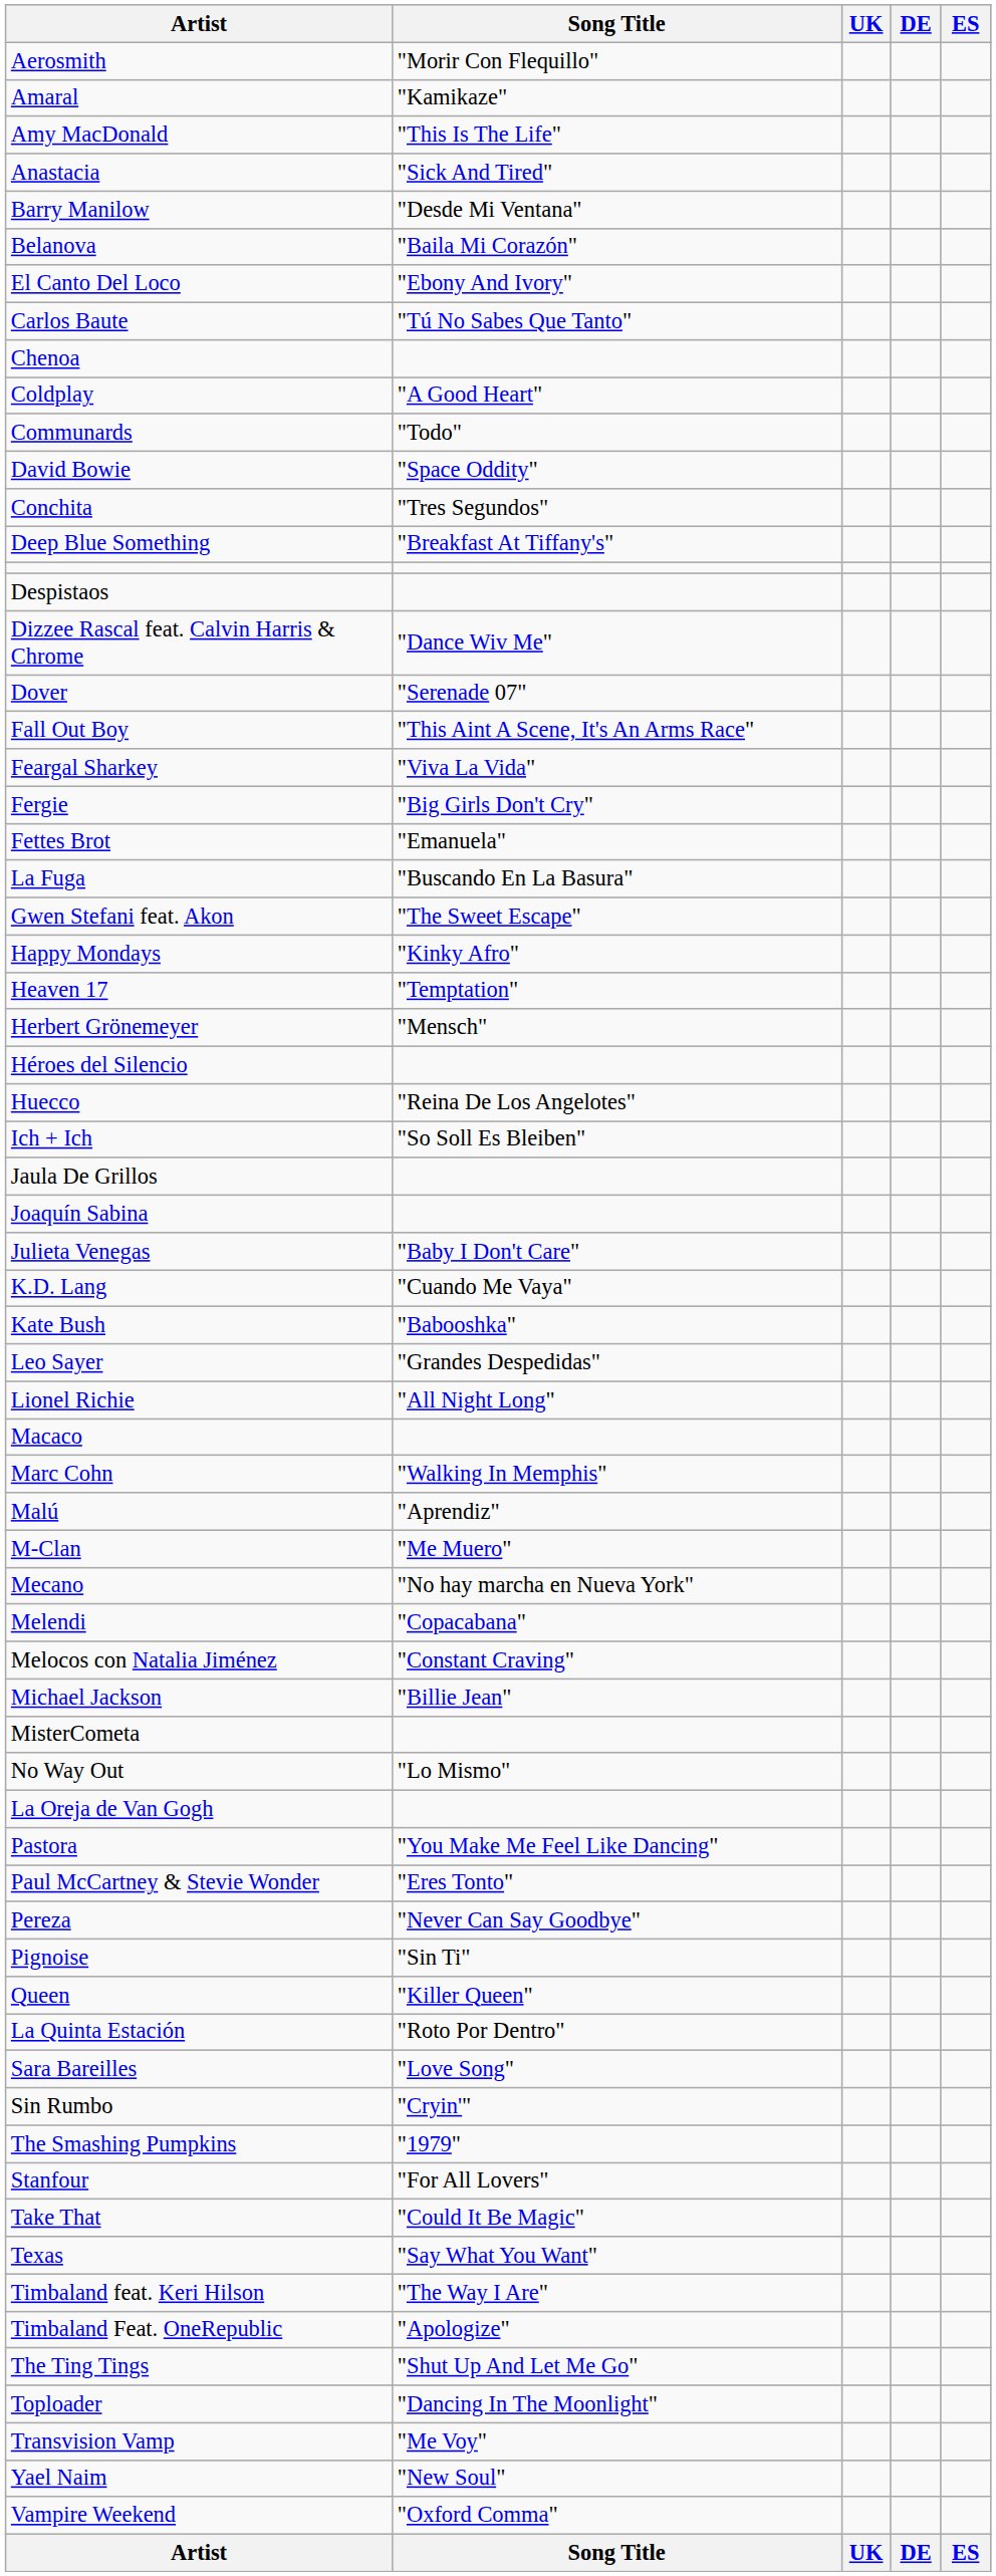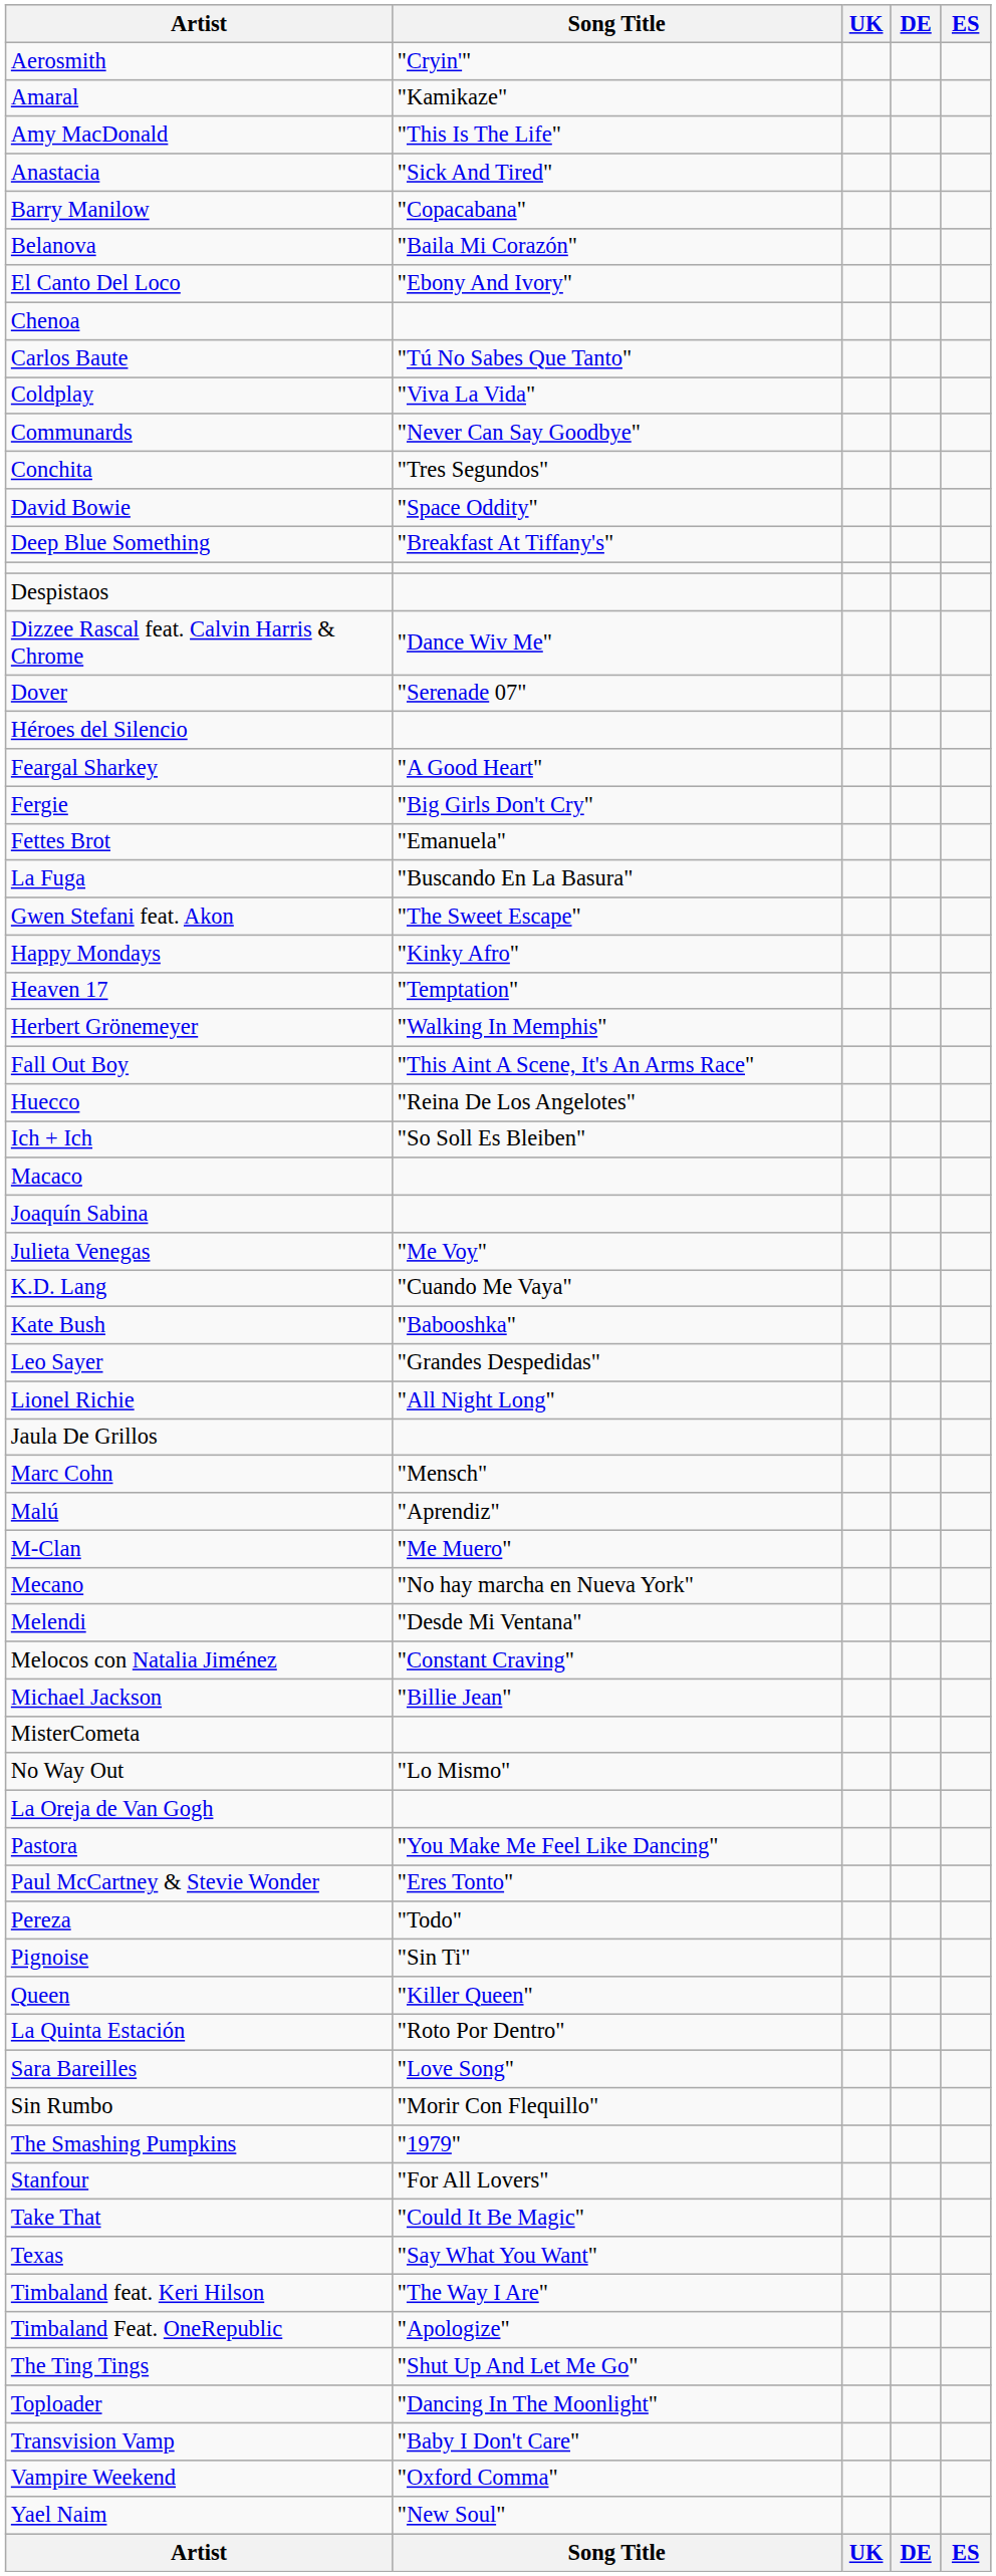 <table class="wikitable sortable" style="font-size:90%; text-align:left; margin: 5px;">
 <tr>
 <th style="width:240px;">Artist</th>
 <th style="width:280px;">Song Title</th>
 <th width=25px><a href='#'>UK</a></th>
 <th width=25px><a href='#'>DE</a></th>
 <th width=25px><a href='#'>ES</a></th>
 </tr>
 <tr>
 <td><a href='#'>Aerosmith</a></td>
-<td>"Morir Con Flequillo"</td>
+<td>"<a href='#'>Cryin'</a>"</td>
 <td></td>
 <td></td>
 <td></td>
 </tr>
 <tr>
 <td><a href='#'>Amaral</a></td>
 <td>"Kamikaze"</td>
 <td></td>
 <td></td>
 <td></td>
 </tr>
 <tr>
 <td><a href='#'>Amy MacDonald</a></td>
 <td>"<a href='#'>This Is The Life</a>"</td>
 <td></td>
 <td></td>
 <td></td>
 </tr>
 <tr>
 <td><a href='#'>Anastacia</a></td>
 <td>"<a href='#'>Sick And Tired</a>"</td>
 <td></td>
 <td></td>
 <td></td>
 </tr>
 <tr>
 <td><a href='#'>Barry Manilow</a></td>
-<td>"Desde Mi Ventana"</td>
+<td>"<a href='#'>Copacabana</a>"</td>
 <td></td>
 <td></td>
 <td></td>
 </tr>
 <tr>
 <td><a href='#'>Belanova</a></td>
 <td>"<a href='#'>Baila Mi Corazón</a>"</td>
 <td></td>
 <td></td>
 <td></td>
 </tr>
 <tr>
 <td><a href='#'>El Canto Del Loco</a></td>
 <td>"<a href='#'>Ebony And Ivory</a>"</td>
 <td></td>
 <td></td>
 <td></td>
 </tr>
 <tr>
+<td><a href='#'>Chenoa</a></td>
+<td></td>
+<td></td>
+<td></td>
+<td></td>
+</tr>
+<tr>
 <td><a href='#'>Carlos Baute</a></td>
 <td>"<a href='#'>Tú No Sabes Que Tanto</a>"</td>
 <td></td>
 <td></td>
 <td></td>
 </tr>
 <tr>
-<td><a href='#'>Chenoa</a></td>
-<td></td>
-<td></td>
-<td></td>
-<td></td>
-</tr>
-<tr>
 <td><a href='#'>Coldplay</a></td>
-<td>"<a href='#'>A Good Heart</a>"</td>
+<td>"<a href='#'>Viva La Vida</a>"</td>
 <td></td>
 <td></td>
 <td></td>
 </tr>
 <tr>
 <td><a href='#'>Communards</a></td>
-<td>"Todo"</td>
+<td>"<a href='#'>Never Can Say Goodbye</a>"</td>
+<td></td>
+<td></td>
+<td></td>
+</tr>
+<tr>
+<td><a href='#'>Conchita</a></td>
+<td>"Tres Segundos"</td>
 <td></td>
 <td></td>
 <td></td>
 </tr>
 <tr>
 <td><a href='#'>David Bowie</a></td>
 <td>"<a href='#'>Space Oddity</a>"</td>
-<td></td>
-<td></td>
-<td></td>
-</tr>
-<tr>
-<td><a href='#'>Conchita</a></td>
-<td>"Tres Segundos"</td>
 <td></td>
 <td></td>
 <td></td>
 </tr>
 <tr>
 <td><a href='#'>Deep Blue Something</a></td>
 <td>"<a href='#'>Breakfast At Tiffany's</a>"</td>
 <td></td>
 <td></td>
 <td></td>
 </tr>
 <tr>
 <td></td>
 <td></td>
 <td></td>
 <td></td>
 <td></td>
 </tr>
 <tr>
 <td>Despistaos</td>
 <td></td>
 <td></td>
 <td></td>
 <td></td>
 </tr>
 <tr>
 <td><a href='#'>Dizzee Rascal</a> feat. <a href='#'>Calvin Harris</a> & <a href='#'>Chrome</a></td>
 <td>"<a href='#'>Dance Wiv Me</a>"</td>
 <td></td>
 <td></td>
 <td></td>
 </tr>
 <tr>
 <td><a href='#'>Dover</a></td>
 <td>"<a href='#'>Serenade</a> 07"</td>
 <td></td>
 <td></td>
 <td></td>
 </tr>
 <tr>
-<td><a href='#'>Fall Out Boy</a></td>
-<td>"<a href='#'>This Aint A Scene, It's An Arms Race</a>"</td>
+<td><a href='#'>Héroes del Silencio</a></td>
+<td></td>
 <td></td>
 <td></td>
 <td></td>
 </tr>
 <tr>
 <td><a href='#'>Feargal Sharkey</a></td>
-<td>"<a href='#'>Viva La Vida</a>"</td>
+<td>"<a href='#'>A Good Heart</a>"</td>
 <td></td>
 <td></td>
 <td></td>
 </tr>
 <tr>
 <td><a href='#'>Fergie</a></td>
 <td>"<a href='#'>Big Girls Don't Cry</a>"</td>
 <td></td>
 <td></td>
 <td></td>
 </tr>
 <tr>
 <td><a href='#'>Fettes Brot</a></td>
 <td>"Emanuela"</td>
 <td></td>
 <td></td>
 <td></td>
 </tr>
 <tr>
 <td><a href='#'>La Fuga</a></td>
 <td>"Buscando En La Basura"</td>
 <td></td>
 <td></td>
 <td></td>
 </tr>
 <tr>
 <td><a href='#'>Gwen Stefani</a> feat. <a href='#'>Akon</a></td>
 <td>"<a href='#'>The Sweet Escape</a>"</td>
 <td></td>
 <td></td>
 <td></td>
 </tr>
 <tr>
 <td><a href='#'>Happy Mondays</a></td>
 <td>"<a href='#'>Kinky Afro</a>"</td>
 <td></td>
 <td></td>
 <td></td>
 </tr>
 <tr>
 <td><a href='#'>Heaven 17</a></td>
 <td>"<a href='#'>Temptation</a>"</td>
 <td></td>
 <td></td>
 <td></td>
 </tr>
 <tr>
 <td><a href='#'>Herbert Grönemeyer</a></td>
-<td>"Mensch"</td>
+<td>"<a href='#'>Walking In Memphis</a>"</td>
 <td></td>
 <td></td>
 <td></td>
 </tr>
 <tr>
-<td><a href='#'>Héroes del Silencio</a></td>
-<td></td>
+<td><a href='#'>Fall Out Boy</a></td>
+<td>"<a href='#'>This Aint A Scene, It's An Arms Race</a>"</td>
 <td></td>
 <td></td>
 <td></td>
 </tr>
 <tr>
 <td><a href='#'>Huecco</a></td>
 <td>"Reina De Los Angelotes"</td>
 <td></td>
 <td></td>
 <td></td>
 </tr>
 <tr>
 <td><a href='#'>Ich + Ich</a></td>
 <td>"So Soll Es Bleiben"</td>
 <td></td>
 <td></td>
 <td></td>
 </tr>
 <tr>
-<td>Jaula De Grillos</td>
+<td><a href='#'>Macaco</a></td>
 <td></td>
 <td></td>
 <td></td>
 <td></td>
 </tr>
 <tr>
 <td><a href='#'>Joaquín Sabina</a></td>
 <td></td>
 <td></td>
 <td></td>
 <td></td>
 </tr>
 <tr>
 <td><a href='#'>Julieta Venegas</a></td>
-<td>"<a href='#'>Baby I Don't Care</a>"</td>
+<td>"<a href='#'>Me Voy</a>"</td>
 <td></td>
 <td></td>
 <td></td>
 </tr>
 <tr>
 <td><a href='#'>K.D. Lang</a></td>
 <td>"Cuando Me Vaya"</td>
 <td></td>
 <td></td>
 <td></td>
 </tr>
 <tr>
 <td><a href='#'>Kate Bush</a></td>
 <td>"<a href='#'>Babooshka</a>"</td>
 <td></td>
 <td></td>
 <td></td>
 </tr>
 <tr>
 <td><a href='#'>Leo Sayer</a></td>
 <td>"Grandes Despedidas"</td>
 <td></td>
 <td></td>
 <td></td>
 </tr>
 <tr>
 <td><a href='#'>Lionel Richie</a></td>
 <td>"<a href='#'>All Night Long</a>"</td>
 <td></td>
 <td></td>
 <td></td>
 </tr>
 <tr>
-<td><a href='#'>Macaco</a></td>
+<td>Jaula De Grillos</td>
 <td></td>
 <td></td>
 <td></td>
 <td></td>
 </tr>
 <tr>
 <td><a href='#'>Marc Cohn</a></td>
-<td>"<a href='#'>Walking In Memphis</a>"</td>
+<td>"Mensch"</td>
 <td></td>
 <td></td>
 <td></td>
 </tr>
 <tr>
 <td><a href='#'>Malú</a></td>
 <td>"Aprendiz"</td>
 <td></td>
 <td></td>
 <td></td>
 </tr>
 <tr>
 <td><a href='#'>M-Clan</a></td>
 <td>"<a href='#'>Me Muero</a>"</td>
 <td></td>
 <td></td>
 <td></td>
 </tr>
 <tr>
 <td><a href='#'>Mecano</a></td>
 <td>"No hay marcha en Nueva York"</td>
 <td></td>
 <td></td>
 <td></td>
 </tr>
 <tr>
 <td><a href='#'>Melendi</a></td>
-<td>"<a href='#'>Copacabana</a>"</td>
+<td>"Desde Mi Ventana"</td>
 <td></td>
 <td></td>
 <td></td>
 </tr>
 <tr>
 <td>Melocos con <a href='#'>Natalia Jiménez</a></td>
 <td>"<a href='#'>Constant Craving</a>"</td>
 <td></td>
 <td></td>
 <td></td>
 </tr>
 <tr>
 <td><a href='#'>Michael Jackson</a></td>
 <td>"<a href='#'>Billie Jean</a>"</td>
 <td></td>
 <td></td>
 <td></td>
 </tr>
 <tr>
 <td>MisterCometa</td>
 <td></td>
 <td></td>
 <td></td>
 <td></td>
 </tr>
 <tr>
 <td>No Way Out</td>
 <td>"Lo Mismo"</td>
 <td></td>
 <td></td>
 <td></td>
 </tr>
 <tr>
 <td><a href='#'>La Oreja de Van Gogh</a></td>
 <td></td>
 <td></td>
 <td></td>
 <td></td>
 </tr>
 <tr>
 <td><a href='#'>Pastora</a></td>
 <td>"<a href='#'>You Make Me Feel Like Dancing</a>"</td>
 <td></td>
 <td></td>
 <td></td>
 </tr>
 <tr>
 <td><a href='#'>Paul McCartney</a> & <a href='#'>Stevie Wonder</a></td>
 <td>"<a href='#'>Eres Tonto</a>"</td>
 <td></td>
 <td></td>
 <td></td>
 </tr>
 <tr>
 <td><a href='#'>Pereza</a></td>
-<td>"<a href='#'>Never Can Say Goodbye</a>"</td>
+<td>"Todo"</td>
 <td></td>
 <td></td>
 <td></td>
 </tr>
 <tr>
 <td><a href='#'>Pignoise</a></td>
 <td>"Sin Ti"</td>
 <td></td>
 <td></td>
 <td></td>
 </tr>
 <tr>
 <td><a href='#'>Queen</a></td>
 <td>"<a href='#'>Killer Queen</a>"</td>
 <td></td>
 <td></td>
 <td></td>
 </tr>
 <tr>
 <td><a href='#'>La Quinta Estación</a></td>
 <td>"Roto Por Dentro"</td>
 <td></td>
 <td></td>
 <td></td>
 </tr>
 <tr>
 <td><a href='#'>Sara Bareilles</a></td>
 <td>"<a href='#'>Love Song</a>"</td>
 <td></td>
 <td></td>
 <td></td>
 </tr>
 <tr>
 <td>Sin Rumbo</td>
-<td>"<a href='#'>Cryin'</a>"</td>
+<td>"Morir Con Flequillo"</td>
 <td></td>
 <td></td>
 <td></td>
 </tr>
 <tr>
 <td><a href='#'>The Smashing Pumpkins</a></td>
 <td>"<a href='#'>1979</a>"</td>
 <td></td>
 <td></td>
 <td></td>
 </tr>
 <tr>
 <td><a href='#'>Stanfour</a></td>
 <td>"For All Lovers"</td>
 <td></td>
 <td></td>
 <td></td>
 </tr>
 <tr>
 <td><a href='#'>Take That</a></td>
 <td>"<a href='#'>Could It Be Magic</a>"</td>
 <td></td>
 <td></td>
 <td></td>
 </tr>
 <tr>
 <td><a href='#'>Texas</a></td>
 <td>"<a href='#'>Say What You Want</a>"</td>
 <td></td>
 <td></td>
 <td></td>
 </tr>
 <tr>
 <td><a href='#'>Timbaland</a> feat. <a href='#'>Keri Hilson</a></td>
 <td>"<a href='#'>The Way I Are</a>"</td>
 <td></td>
 <td></td>
 <td></td>
 </tr>
 <tr>
 <td><a href='#'>Timbaland</a> Feat. <a href='#'>OneRepublic</a></td>
 <td>"<a href='#'>Apologize</a>"</td>
 <td></td>
 <td></td>
 <td></td>
 </tr>
 <tr>
 <td><a href='#'>The Ting Tings</a></td>
 <td>"<a href='#'>Shut Up And Let Me Go</a>"</td>
 <td></td>
 <td></td>
 <td></td>
 </tr>
 <tr>
 <td><a href='#'>Toploader</a></td>
 <td>"<a href='#'>Dancing In The Moonlight</a>"</td>
 <td></td>
 <td></td>
 <td></td>
 </tr>
 <tr>
 <td><a href='#'>Transvision Vamp</a></td>
-<td>"<a href='#'>Me Voy</a>"</td>
+<td>"<a href='#'>Baby I Don't Care</a>"</td>
+<td></td>
+<td></td>
+<td></td>
+</tr>
+<tr>
+<td><a href='#'>Vampire Weekend</a></td>
+<td>"<a href='#'>Oxford Comma</a>"</td>
 <td></td>
 <td></td>
 <td></td>
 </tr>
 <tr>
 <td><a href='#'>Yael Naim</a></td>
 <td>"<a href='#'>New Soul</a>"</td>
-<td></td>
-<td></td>
-<td></td>
-</tr>
-<tr>
-<td><a href='#'>Vampire Weekend</a></td>
-<td>"<a href='#'>Oxford Comma</a>"</td>
 <td></td>
 <td></td>
 <td></td>
 </tr>
 <tr class="sortbottom">
 <th>Artist</th>
 <th>Song Title</th>
 <th><a href='#'>UK</a></th>
 <th><a href='#'>DE</a></th>
 <th><a href='#'>ES</a></th>
 </tr>
 </table>
